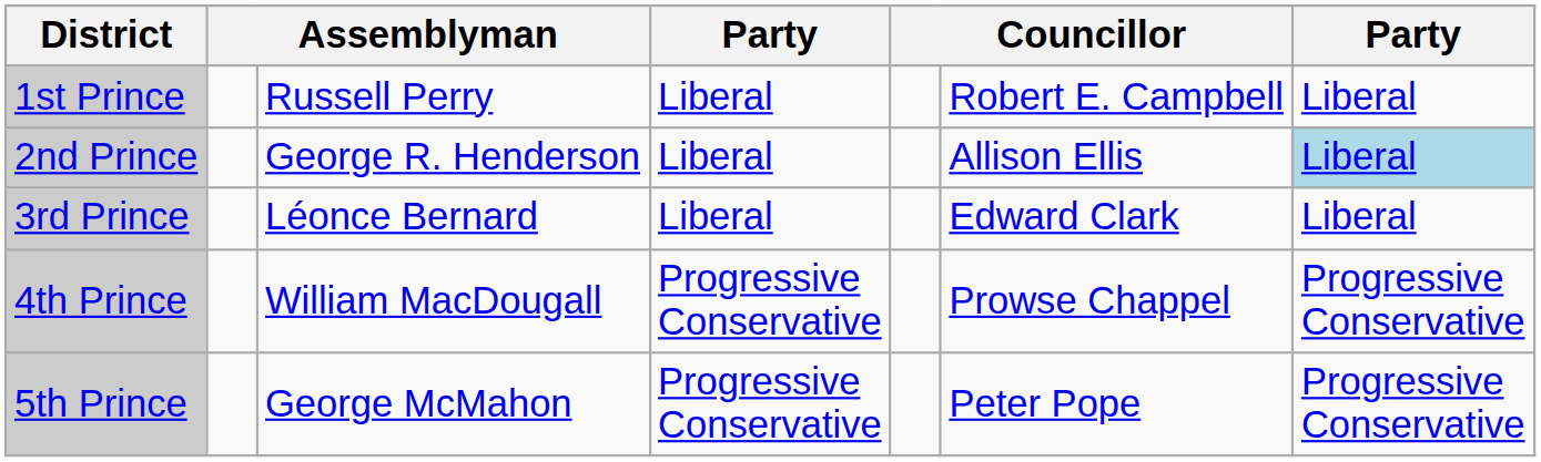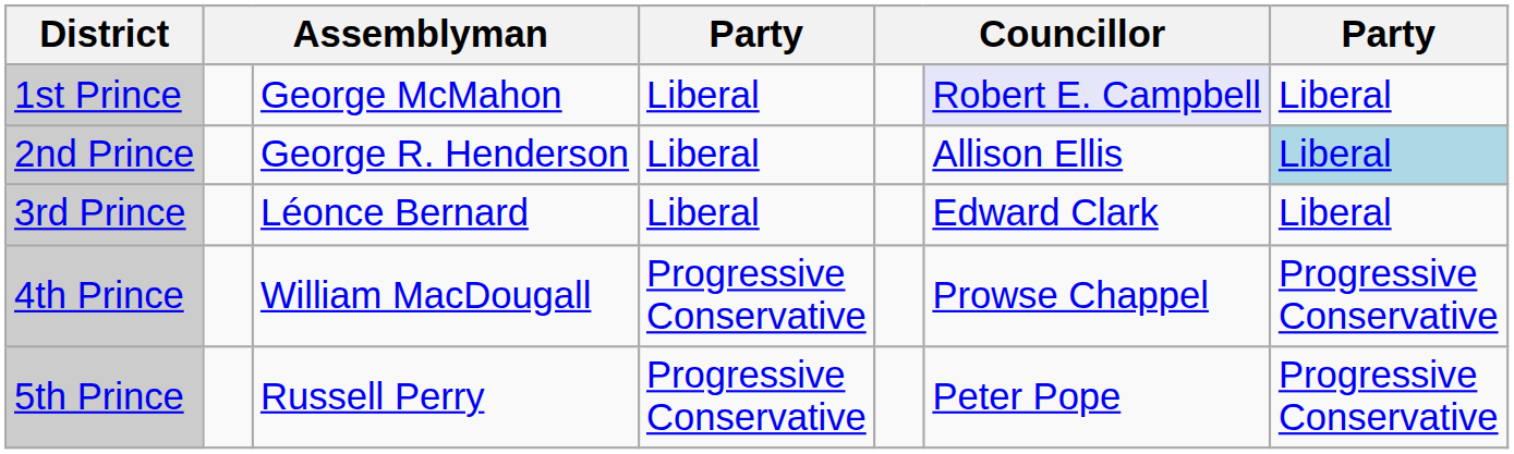 <table class="wikitable">
 <tr>
 <th>District</th>
 <th colspan="2">Assemblyman</th>
 <th>Party</th>
 <th colspan="2">Councillor</th>
 <th>Party</th>
 </tr>
 <tr>
 <td bgcolor="CCCCCC"><a href='#'>1st Prince</a></td>
 <td>   </td>
-<td><a href='#'>Russell Perry</a></td>
+<td><a href='#'>George McMahon</a></td>
 <td><a href='#'>Liberal</a></td>
 <td>   </td>
-<td><a href='#'>Robert E. Campbell</a></td>
+<td style="background: lavender;"><a href='#'>Robert E. Campbell</a></td>
 <td><a href='#'>Liberal</a></td>
 </tr>
 <tr>
 <td bgcolor="CCCCCC"><a href='#'>2nd Prince</a></td>
 <td>   </td>
 <td><a href='#'>George R. Henderson</a></td>
 <td><a href='#'>Liberal</a></td>
 <td>   </td>
 <td><a href='#'>Allison Ellis</a></td>
 <td style="background: lightblue;"><a href='#'>Liberal</a></td>
 </tr>
 <tr>
 <td bgcolor="CCCCCC"><a href='#'>3rd Prince</a></td>
 <td>   </td>
 <td><a href='#'>Léonce Bernard</a></td>
 <td><a href='#'>Liberal</a></td>
 <td>   </td>
 <td><a href='#'>Edward Clark</a></td>
 <td><a href='#'>Liberal</a></td>
 </tr>
 <tr>
 <td bgcolor="CCCCCC"><a href='#'>4th Prince</a></td>
 <td>   </td>
 <td><a href='#'>William MacDougall</a></td>
 <td><a href='#'>Progressive <br> Conservative</a></td>
 <td>    <br></td>
 <td><a href='#'>Prowse Chappel</a></td>
 <td><a href='#'>Progressive <br> Conservative</a></td>
 </tr>
 <tr>
 <td bgcolor="CCCCCC"><a href='#'>5th Prince</a></td>
 <td>   </td>
-<td><a href='#'>George McMahon</a></td>
+<td><a href='#'>Russell Perry</a></td>
 <td><a href='#'>Progressive <br> Conservative</a></td>
 <td>   </td>
 <td><a href='#'>Peter Pope</a></td>
 <td><a href='#'>Progressive <br> Conservative</a></td>
 </tr>
 </table>
